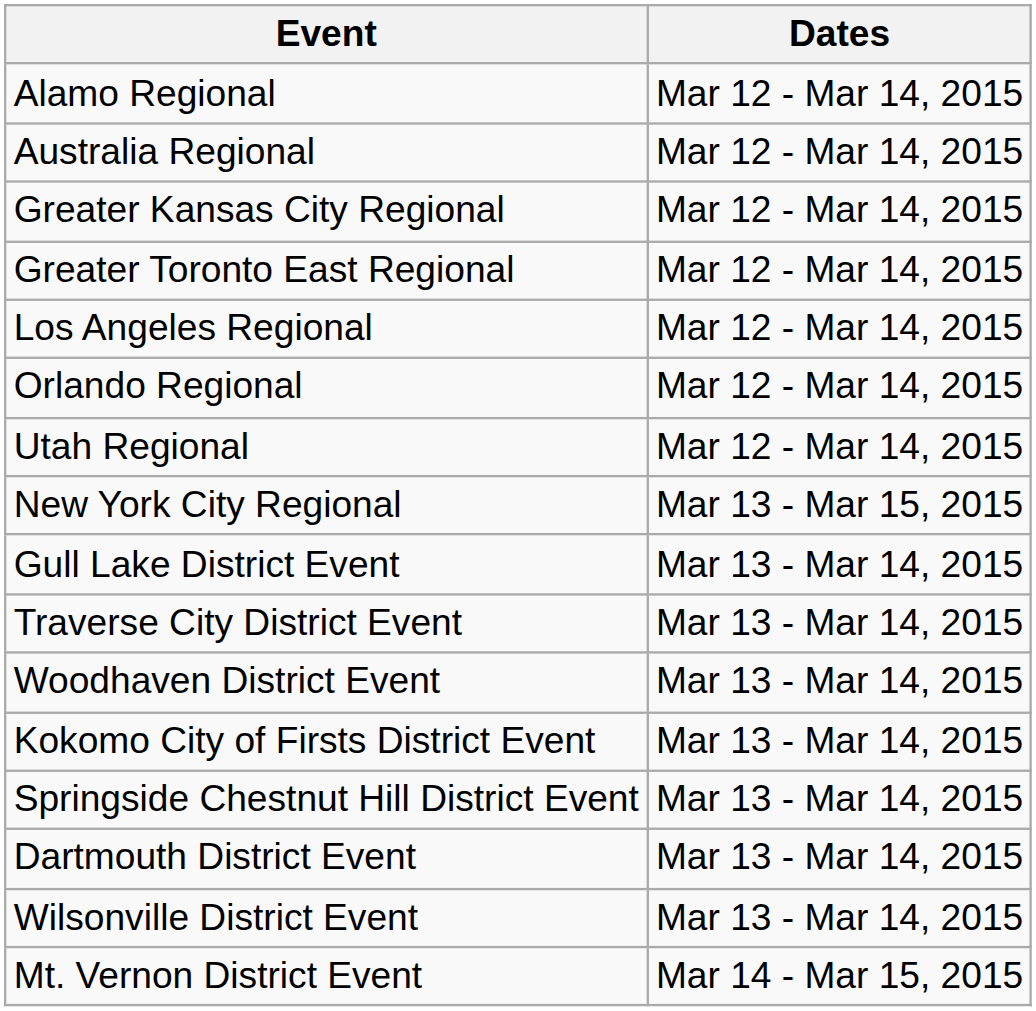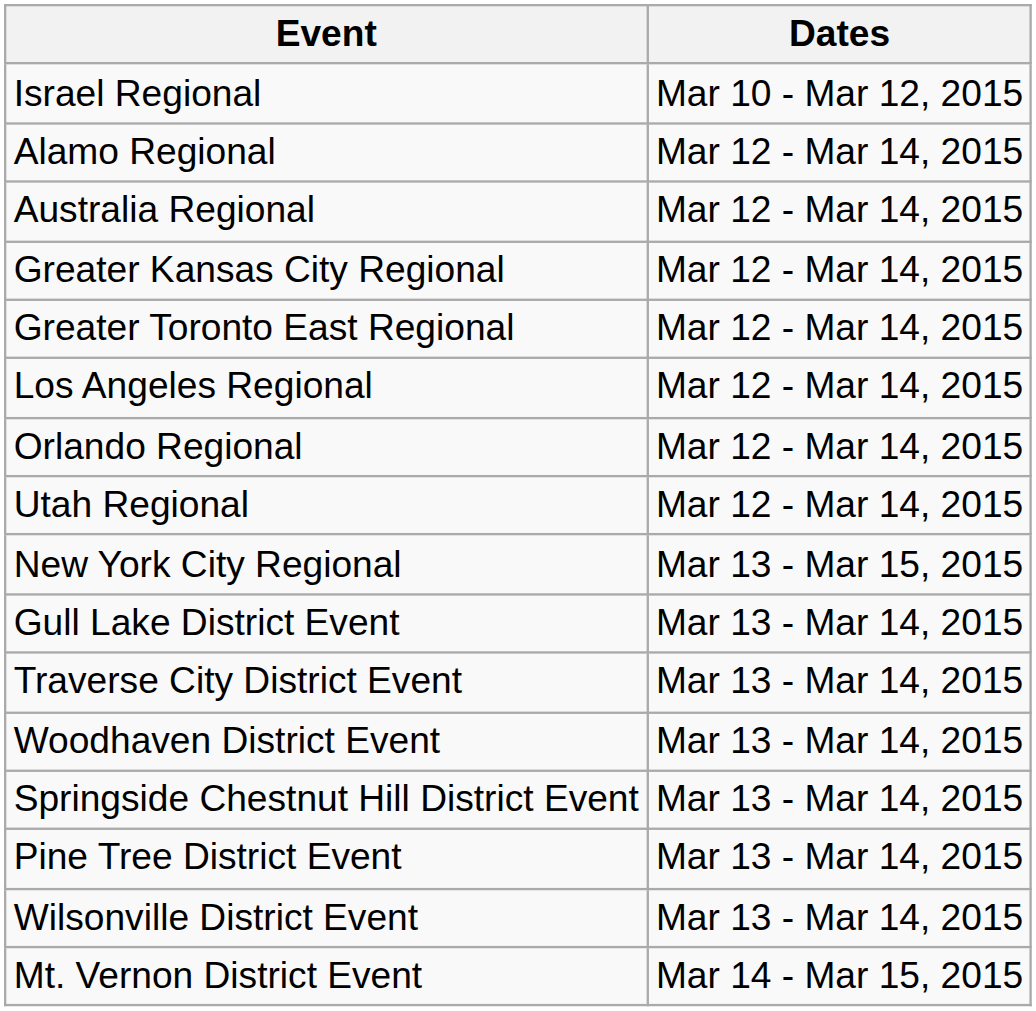 <table class="wikitable">
 <tr>
 <th>Event</th>
 <th>Dates</th>
+</tr>
+<tr>
+<td>Israel Regional</td>
+<td>Mar 10 - Mar 12, 2015</td>
 </tr>
 <tr>
 <td>Alamo Regional</td>
 <td>Mar 12 - Mar 14, 2015</td>
 </tr>
 <tr>
 <td>Australia Regional</td>
 <td>Mar 12 - Mar 14, 2015</td>
 </tr>
 <tr>
 <td>Greater Kansas City Regional</td>
 <td>Mar 12 - Mar 14, 2015</td>
 </tr>
 <tr>
 <td>Greater Toronto East Regional</td>
 <td>Mar 12 - Mar 14, 2015</td>
 </tr>
 <tr>
 <td>Los Angeles Regional</td>
 <td>Mar 12 - Mar 14, 2015</td>
 </tr>
 <tr>
 <td>Orlando Regional</td>
 <td>Mar 12 - Mar 14, 2015</td>
 </tr>
 <tr>
 <td>Utah Regional</td>
 <td>Mar 12 - Mar 14, 2015</td>
 </tr>
 <tr>
 <td>New York City Regional</td>
 <td>Mar 13 - Mar 15, 2015</td>
 </tr>
 <tr>
 <td>Gull Lake District Event</td>
 <td>Mar 13 - Mar 14, 2015</td>
 </tr>
 <tr>
 <td>Traverse City District Event</td>
 <td>Mar 13 - Mar 14, 2015</td>
 </tr>
 <tr>
 <td>Woodhaven District Event</td>
 <td>Mar 13 - Mar 14, 2015</td>
 </tr>
 <tr>
-<td>Kokomo City of Firsts District Event</td>
-<td>Mar 13 - Mar 14, 2015</td>
-</tr>
-<tr>
 <td>Springside Chestnut Hill District Event</td>
 <td>Mar 13 - Mar 14, 2015</td>
 </tr>
 <tr>
-<td>Dartmouth District Event</td>
+<td>Pine Tree District Event</td>
 <td>Mar 13 - Mar 14, 2015</td>
 </tr>
 <tr>
 <td>Wilsonville District Event</td>
 <td>Mar 13 - Mar 14, 2015</td>
 </tr>
 <tr>
 <td>Mt. Vernon District Event</td>
 <td>Mar 14 - Mar 15, 2015</td>
 </tr>
 </table>
